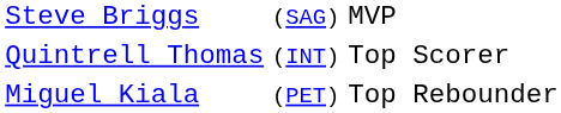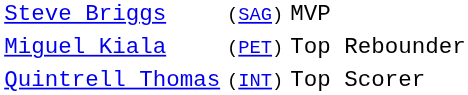 <table border="0">
 <tr>
 <td> <a href='#'>Steve Briggs</a></td>
 <td><small>(<a href='#'>SAG</a>)</small></td>
 <td>MVP</td>
 </tr>
 <tr>
+<td> <a href='#'>Miguel Kiala</a></td>
+<td><small>(<a href='#'>PET</a>)</small></td>
+<td>Top Rebounder</td>
+</tr>
+<tr>
 <td> <a href='#'>Quintrell Thomas</a></td>
 <td><small>(<a href='#'>INT</a>)</small></td>
 <td>Top Scorer</td>
 </tr>
-<tr>
-<td> <a href='#'>Miguel Kiala</a></td>
-<td><small>(<a href='#'>PET</a>)</small></td>
-<td>Top Rebounder</td>
-</tr>
 </table>
